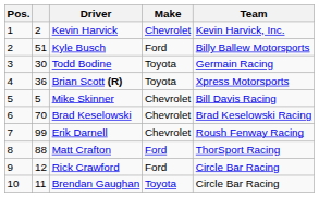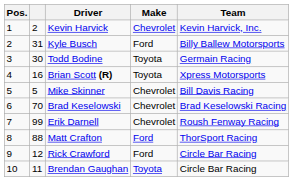 <table class="wikitable" style="font-size: 95%;">
 <tr>
 <th>Pos.</th>
 <th></th>
 <th>Driver</th>
 <th>Make</th>
 <th>Team</th>
 </tr>
 <tr>
 <td>1</td>
 <td>2</td>
 <td><a href='#'>Kevin Harvick</a></td>
 <td><a href='#'>Chevrolet</a></td>
 <td><a href='#'>Kevin Harvick, Inc.</a></td>
 </tr>
 <tr>
 <td>2</td>
-<td>51</td>
+<td>31</td>
 <td><a href='#'>Kyle Busch</a></td>
 <td>Ford</td>
 <td><a href='#'>Billy Ballew Motorsports</a></td>
 </tr>
 <tr>
 <td>3</td>
 <td>30</td>
 <td><a href='#'>Todd Bodine</a></td>
 <td>Toyota</td>
 <td><a href='#'>Germain Racing</a></td>
 </tr>
 <tr>
 <td>4</td>
-<td>36</td>
+<td>16</td>
 <td><a href='#'>Brian Scott</a> <strong>(R)</strong></td>
 <td>Toyota</td>
 <td><a href='#'>Xpress Motorsports</a></td>
 </tr>
 <tr>
 <td>5</td>
 <td>5</td>
 <td><a href='#'>Mike Skinner</a></td>
 <td>Chevrolet</td>
 <td><a href='#'>Bill Davis Racing</a></td>
 </tr>
 <tr>
 <td>6</td>
 <td>70</td>
 <td><a href='#'>Brad Keselowski</a></td>
 <td>Chevrolet</td>
 <td><a href='#'>Brad Keselowski Racing</a></td>
 </tr>
 <tr>
 <td>7</td>
 <td>99</td>
 <td><a href='#'>Erik Darnell</a></td>
 <td>Chevrolet</td>
 <td><a href='#'>Roush Fenway Racing</a></td>
 </tr>
 <tr>
 <td>8</td>
 <td>88</td>
 <td><a href='#'>Matt Crafton</a></td>
 <td><a href='#'>Ford</a></td>
 <td><a href='#'>ThorSport Racing</a></td>
 </tr>
 <tr>
 <td>9</td>
 <td>12</td>
 <td><a href='#'>Rick Crawford</a></td>
 <td>Ford</td>
 <td><a href='#'>Circle Bar Racing</a></td>
 </tr>
 <tr>
 <td>10</td>
 <td>11</td>
 <td><a href='#'>Brendan Gaughan</a></td>
 <td><a href='#'>Toyota</a></td>
 <td>Circle Bar Racing</td>
 </tr>
 </table>
